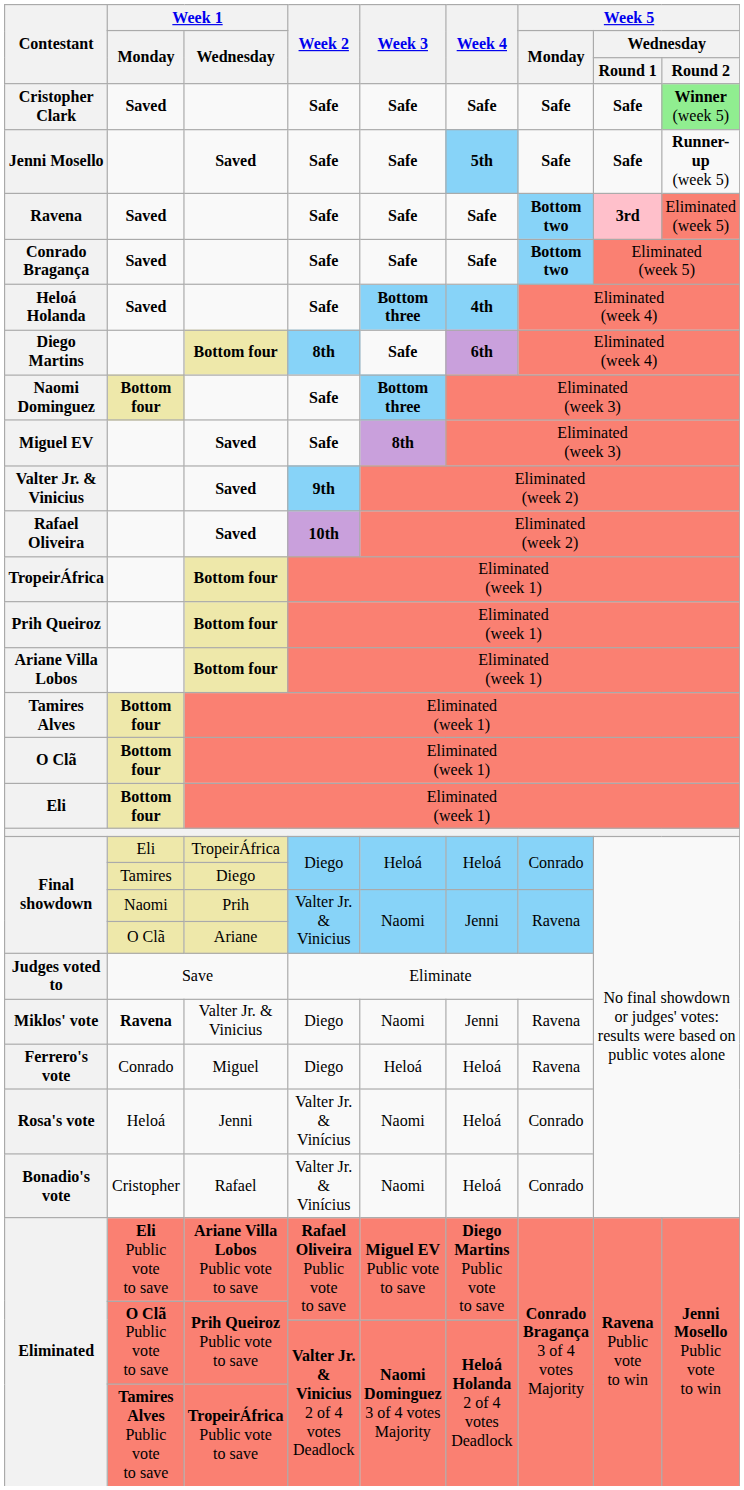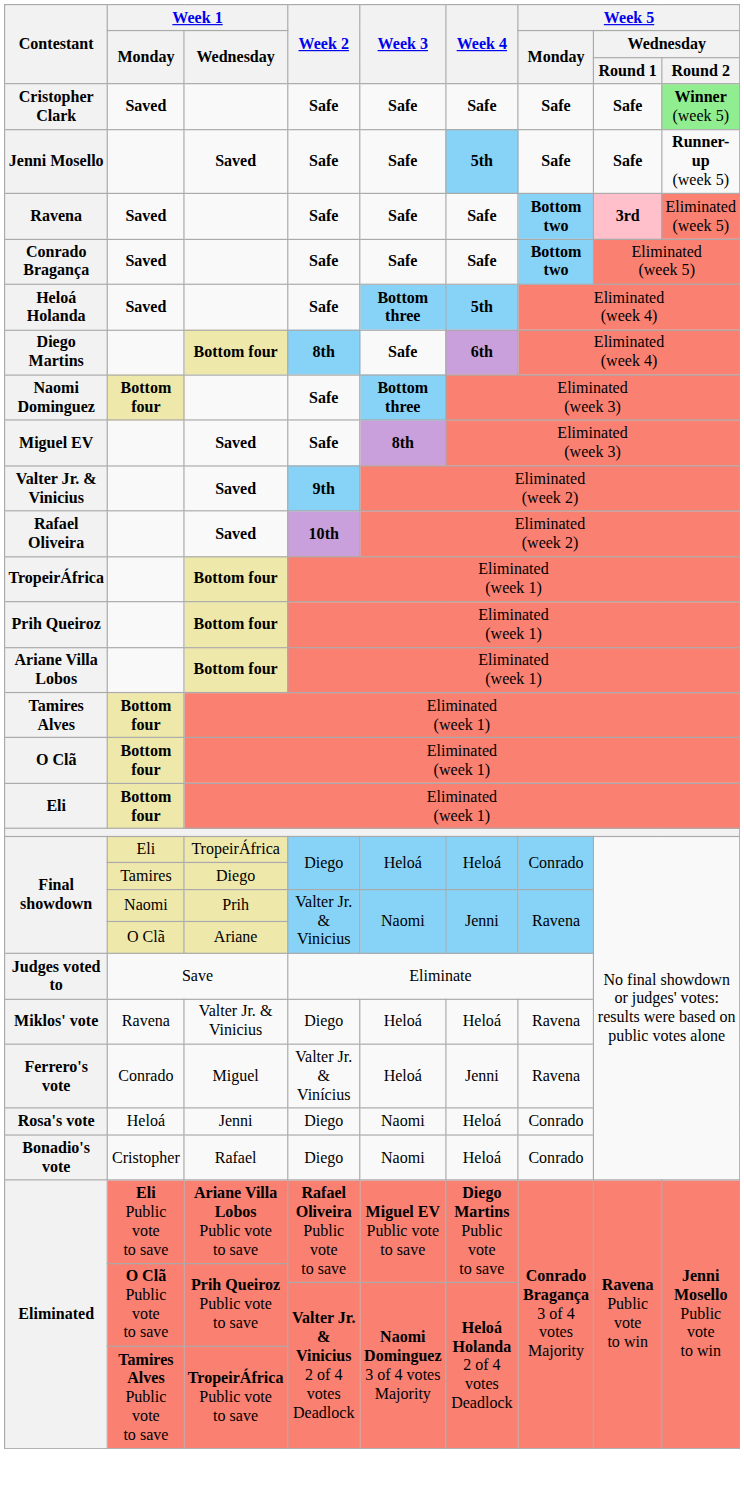 <table class="wikitable" style="text-align:center; font-size:85%; width:100%">
 <tr>
 <th style="width:10.5%" rowspan="3" colspan="1" scope="col">Contestant</th>
 <th style="width:21.0%" rowspan="1" colspan="2" scope="col"><a href='#'>Week 1</a></th>
 <th style="width:10.5%" rowspan="3" colspan="1" scope="col"><a href='#'>Week 2</a></th>
 <th style="width:10.5%" rowspan="3" colspan="1" scope="col"><a href='#'>Week 3</a></th>
 <th style="width:10.5%" rowspan="3" colspan="1" scope="col"><a href='#'>Week 4</a></th>
 <th style="width:31.5%" rowspan="1" colspan="3" scope="col"><a href='#'>Week 5</a></th>
 </tr>
 <tr>
 <th style="width:10.5%" rowspan="2" colspan="1" scope="col">Monday</th>
 <th style="width:10.5%" rowspan="2" colspan="1" scope="col">Wednesday</th>
 <th style="width:10.5%" rowspan="2" colspan="1" scope="col">Monday</th>
 <th style="width:10.5%" rowspan="1" colspan="2" scope="col">Wednesday</th>
 </tr>
 <tr>
 <th style="width:10.5%">Round 1</th>
 <th style="width:10.5%">Round 2</th>
 </tr>
 <tr>
 <th scope="row">Cristopher Clark</th>
 <td><strong>Saved</strong></td>
 <td></td>
 <td><strong>Safe</strong></td>
 <td><strong>Safe</strong></td>
 <td><strong>Safe</strong></td>
 <td><strong>Safe</strong></td>
 <td><strong>Safe</strong></td>
 <td bgcolor="90EE90"><strong>Winner</strong><br>(week 5)</td>
 </tr>
 <tr>
 <th scope="row">Jenni Mosello</th>
 <td></td>
 <td><strong>Saved</strong></td>
 <td><strong>Safe</strong></td>
 <td><strong>Safe</strong></td>
 <td bgcolor="87D3F8"><strong>5th</strong></td>
 <td><strong>Safe</strong></td>
 <td><strong>Safe</strong></td>
 <td><strong>Runner-up</strong><br>(week 5)</td>
 </tr>
 <tr>
 <th scope="row">Ravena</th>
 <td><strong>Saved</strong></td>
 <td></td>
 <td><strong>Safe</strong></td>
 <td><strong>Safe</strong></td>
 <td><strong>Safe</strong></td>
 <td bgcolor="87D3F8"><strong>Bottom two</strong></td>
 <td bgcolor="FFC0CB"><strong>3rd</strong></td>
 <td bgcolor="FA8072" colspan=2>Eliminated<br>(week 5)</td>
 </tr>
 <tr>
 <th scope="row">Conrado Bragança</th>
 <td><strong>Saved</strong></td>
 <td></td>
 <td><strong>Safe</strong></td>
 <td><strong>Safe</strong></td>
 <td><strong>Safe</strong></td>
 <td bgcolor="87D3F8"><strong>Bottom two</strong></td>
 <td bgcolor="FA8072" colspan=2>Eliminated<br>(week 5)</td>
 </tr>
 <tr>
 <th scope="row">Heloá Holanda</th>
 <td><strong>Saved</strong></td>
 <td></td>
 <td><strong>Safe</strong></td>
 <td bgcolor="87D3F8"><strong>Bottom three</strong></td>
-<td bgcolor="87D3F8"><strong>4th</strong></td>
+<td bgcolor="87D3F8"><strong>5th</strong></td>
 <td bgcolor="FA8072" colspan=3>Eliminated<br>(week 4)</td>
 </tr>
 <tr>
 <th scope="row">Diego Martins</th>
 <td></td>
 <td bgcolor="EEE8AA"><strong>Bottom four</strong></td>
 <td bgcolor="87D3F8"><strong>8th</strong></td>
 <td><strong>Safe</strong></td>
 <td bgcolor="C9A0DC"><strong>6th</strong></td>
 <td bgcolor="FA8072" colspan=3>Eliminated<br>(week 4)</td>
 </tr>
 <tr>
 <th scope="row">Naomi Dominguez</th>
 <td bgcolor="EEE8AA"><strong>Bottom four</strong></td>
 <td></td>
 <td><strong>Safe</strong></td>
 <td bgcolor="87D3F8"><strong>Bottom three</strong></td>
 <td bgcolor="FA8072" colspan=4>Eliminated<br>(week 3)</td>
 </tr>
 <tr>
 <th scope="row">Miguel EV</th>
 <td></td>
 <td><strong>Saved</strong></td>
 <td><strong>Safe</strong></td>
 <td bgcolor="C9A0DC"><strong>8th</strong></td>
 <td bgcolor="FA8072" colspan=4>Eliminated<br>(week 3)</td>
 </tr>
 <tr>
 <th scope="row">Valter Jr. & Vinicius</th>
 <td></td>
 <td><strong>Saved</strong></td>
 <td bgcolor="87D3F8"><strong>9th</strong></td>
 <td bgcolor="FA8072" colspan=5>Eliminated<br>(week 2)</td>
 </tr>
 <tr>
 <th scope="row">Rafael Oliveira</th>
 <td></td>
 <td><strong>Saved</strong></td>
 <td bgcolor="C9A0DC"><strong>10th</strong></td>
 <td bgcolor="FA8072" colspan=5>Eliminated<br>(week 2)</td>
 </tr>
 <tr>
 <th scope="row">TropeirÁfrica</th>
 <td></td>
 <td bgcolor="EEE8AA"><strong>Bottom four</strong></td>
 <td bgcolor="FA8072" colspan=6>Eliminated<br>(week 1)</td>
 </tr>
 <tr>
 <th scope="row">Prih Queiroz</th>
 <td></td>
 <td bgcolor="EEE8AA"><strong>Bottom four</strong></td>
 <td bgcolor="FA8072" colspan=6>Eliminated<br>(week 1)</td>
 </tr>
 <tr>
 <th scope="row">Ariane Villa Lobos</th>
 <td></td>
 <td bgcolor="EEE8AA"><strong>Bottom four</strong></td>
 <td bgcolor="FA8072" colspan=6>Eliminated<br>(week 1)</td>
 </tr>
 <tr>
 <th scope="row">Tamires Alves</th>
 <td bgcolor="EEE8AA"><strong>Bottom four</strong></td>
 <td bgcolor="FA8072" colspan=7>Eliminated<br>(week 1)</td>
 </tr>
 <tr>
 <th scope="row">O Clã</th>
 <td bgcolor="EEE8AA"><strong>Bottom four</strong></td>
 <td bgcolor="FA8072" colspan=7>Eliminated<br>(week 1)</td>
 </tr>
 <tr>
 <th scope="row">Eli</th>
 <td bgcolor="EEE8AA"><strong>Bottom four</strong></td>
 <td bgcolor="FA8072" colspan=7>Eliminated<br>(week 1)</td>
 </tr>
 <tr>
 <th colspan=9></th>
 </tr>
 <tr>
 <th rowspan=4 scope="row">Final showdown</th>
 <td rowspan=1 bgcolor="EEE8AA">Eli</td>
 <td rowspan=1 bgcolor="EEE8AA">TropeirÁfrica</td>
 <td rowspan=2 bgcolor="87D3F8">Diego</td>
 <td rowspan=2 bgcolor="87D3F8">Heloá</td>
 <td rowspan=2 bgcolor="87D3F8">Heloá</td>
 <td rowspan=2 bgcolor="87D3F8">Conrado</td>
 <td rowspan=9 colspan=2>No final showdown or judges' votes:<br>results were based on public votes alone</td>
 </tr>
 <tr>
 <td rowspan=1 bgcolor="EEE8AA">Tamires</td>
 <td rowspan=1 bgcolor="EEE8AA">Diego</td>
 </tr>
 <tr>
 <td rowspan=1 bgcolor="EEE8AA">Naomi</td>
 <td rowspan=1 bgcolor="EEE8AA">Prih</td>
 <td rowspan=2 bgcolor="87D3F8">Valter Jr. & Vinicius</td>
 <td rowspan=2 bgcolor="87D3F8">Naomi</td>
 <td rowspan=2 bgcolor="87D3F8">Jenni</td>
 <td rowspan=2 bgcolor="87D3F8">Ravena</td>
 </tr>
 <tr>
 <td rowspan=1 bgcolor="EEE8AA">O Clã</td>
 <td rowspan=1 bgcolor="EEE8AA">Ariane</td>
 </tr>
 <tr>
 <th scope="row">Judges voted to</th>
 <td colspan=2>Save</td>
 <td colspan=4>Eliminate</td>
 </tr>
 <tr>
 <th scope="row">Miklos' vote</th>
-<td><strong>Ravena</strong></td>
+<td>Ravena</td>
 <td>Valter Jr. & Vinicius</td>
 <td>Diego</td>
-<td>Naomi</td>
-<td>Jenni</td>
+<td>Heloá</td>
+<td>Heloá</td>
 <td>Ravena</td>
 </tr>
 <tr>
 <th scope="row">Ferrero's vote</th>
 <td>Conrado</td>
 <td>Miguel</td>
-<td>Diego</td>
+<td>Valter Jr. & Vinícius</td>
 <td>Heloá</td>
-<td>Heloá</td>
+<td>Jenni</td>
 <td>Ravena</td>
 </tr>
 <tr>
 <th scope="row">Rosa's vote</th>
 <td>Heloá</td>
 <td>Jenni</td>
-<td>Valter Jr. & Vinícius</td>
+<td>Diego</td>
 <td>Naomi</td>
 <td>Heloá</td>
 <td>Conrado</td>
 </tr>
 <tr>
 <th scope="row">Bonadio's vote</th>
 <td>Cristopher</td>
 <td>Rafael</td>
-<td>Valter Jr. & Vinícius</td>
+<td>Diego</td>
 <td>Naomi</td>
 <td>Heloá</td>
 <td>Conrado</td>
 </tr>
 <tr>
 <th rowspan=4>Eliminated</th>
 <td rowspan=1 bgcolor="FA8072"><strong>Eli</strong><br>Public vote<br>to save</td>
 <td rowspan=1 bgcolor="FA8072"><strong>Ariane Villa Lobos</strong><br>Public vote<br>to save</td>
 <td rowspan=2 bgcolor="FA8072"><strong>Rafael Oliveira</strong><br>Public vote<br>to save</td>
 <td rowspan=2 bgcolor="FA8072"><strong>Miguel EV</strong><br>Public vote<br>to save</td>
 <td rowspan=2 bgcolor="FA8072"><strong>Diego Martins</strong><br>Public vote<br>to save</td>
 <td rowspan=4 bgcolor="FA8072"><strong>Conrado Bragança</strong><br>3 of 4 votes<br>Majority</td>
 <td rowspan=4 bgcolor="FA8072"><strong>Ravena</strong><br>Public vote<br>to win</td>
 <td rowspan=4 bgcolor="FA8072"><strong>Jenni Mosello</strong><br>Public vote<br>to win</td>
 </tr>
 <tr>
 <td rowspan=2 bgcolor="FA8072"><strong>O Clã</strong><br>Public vote<br>to save</td>
 <td rowspan=2 bgcolor="FA8072"><strong>Prih Queiroz</strong><br>Public vote<br>to save</td>
 </tr>
 <tr>
 <td rowspan=2 bgcolor="FA8072"><strong>Valter Jr. & Vinicius</strong><br>2 of 4 votes<br>Deadlock</td>
 <td rowspan=2 bgcolor="FA8072"><strong>Naomi Dominguez</strong><br>3 of 4 votes<br>Majority</td>
 <td rowspan=2 bgcolor="FA8072"><strong>Heloá Holanda</strong><br>2 of 4 votes<br>Deadlock</td>
 </tr>
 <tr>
 <td rowspan=1 bgcolor="FA8072"><strong>Tamires Alves</strong><br>Public vote<br>to save</td>
 <td rowspan=1 bgcolor="FA8072"><strong>TropeirÁfrica</strong><br>Public vote<br>to save</td>
 </tr>
 <tr>
 </tr>
 </table>
